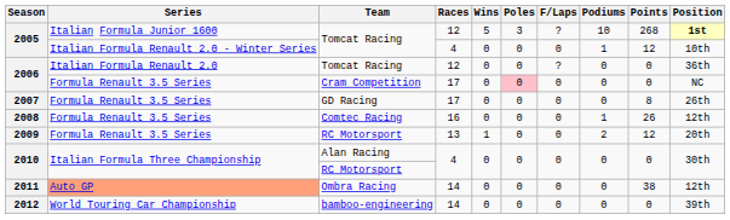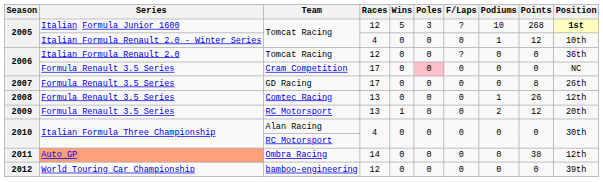 <table class="wikitable" style="font-size: 90%; text-align:center">
 <tr>
 <th>Season</th>
 <th>Series</th>
 <th>Team</th>
 <th>Races</th>
 <th>Wins</th>
 <th>Poles</th>
 <th>F/Laps</th>
 <th>Podiums</th>
 <th>Points</th>
 <th>Position</th>
 </tr>
 <tr>
 <th rowspan="2"><strong>2005</strong></th>
 <td align=left><a href='#'>Italian</a> <a href='#'>Formula Junior 1600</a></td>
 <td align=left rowspan=2>Tomcat Racing</td>
 <td>12</td>
 <td>5</td>
 <td>3</td>
 <td>?</td>
 <td>10</td>
 <td>268</td>
 <td style="background:#FFFFBF;"><strong>1st</strong></td>
 </tr>
 <tr>
 <td align=left nowrap><a href='#'>Italian Formula Renault 2.0 - Winter Series</a></td>
 <td>4</td>
 <td>0</td>
 <td>0</td>
 <td>0</td>
 <td>1</td>
 <td>12</td>
 <td>10th</td>
 </tr>
 <tr>
 <th rowspan=2>2006</th>
 <td align=left><a href='#'>Italian Formula Renault 2.0</a></td>
 <td align=left>Tomcat Racing</td>
 <td>12</td>
 <td>0</td>
 <td>0</td>
 <td>?</td>
 <td>0</td>
 <td>0</td>
 <td>36th</td>
 </tr>
 <tr>
 <td align=left><a href='#'>Formula Renault 3.5 Series</a></td>
 <td align=left><a href='#'>Cram Competition</a></td>
 <td>17</td>
 <td>0</td>
 <td style="background: pink;">0</td>
 <td>0</td>
 <td>0</td>
 <td>0</td>
 <td>NC</td>
 </tr>
 <tr>
 <th>2007</th>
 <td align=left><a href='#'>Formula Renault 3.5 Series</a></td>
 <td align=left>GD Racing</td>
 <td>17</td>
 <td>0</td>
 <td>0</td>
 <td>0</td>
 <td>0</td>
 <td>8</td>
 <td>26th</td>
 </tr>
 <tr>
 <th>2008</th>
 <td align=left><a href='#'>Formula Renault 3.5 Series</a></td>
 <td align=left><a href='#'>Comtec Racing</a></td>
-<td>16</td>
+<td>13</td>
 <td>0</td>
 <td>0</td>
 <td>0</td>
 <td>1</td>
 <td>26</td>
 <td>12th</td>
 </tr>
 <tr>
 <th>2009</th>
 <td align=left><a href='#'>Formula Renault 3.5 Series</a></td>
 <td align=left><a href='#'>RC Motorsport</a></td>
 <td>13</td>
 <td>1</td>
 <td>0</td>
 <td>0</td>
 <td>2</td>
 <td>12</td>
 <td>20th</td>
 </tr>
 <tr>
 <th rowspan=2>2010</th>
 <td rowspan=2 align=left><a href='#'>Italian Formula Three Championship</a></td>
 <td align=left>Alan Racing</td>
 <td rowspan=2>4</td>
 <td rowspan=2>0</td>
 <td rowspan=2>0</td>
 <td rowspan=2>0</td>
 <td rowspan=2>0</td>
 <td rowspan=2>0</td>
 <td rowspan=2>30th</td>
 </tr>
 <tr>
 <td align=left><a href='#'>RC Motorsport</a></td>
 </tr>
 <tr>
 <th>2011</th>
 <td align=left style="background: lightsalmon;"><a href='#'>Auto GP</a></td>
 <td align=left><a href='#'>Ombra Racing</a></td>
 <td>14</td>
 <td>0</td>
 <td>0</td>
 <td>0</td>
 <td>0</td>
 <td>38</td>
 <td>12th</td>
 </tr>
 <tr>
 <th>2012</th>
 <td align=left><a href='#'>World Touring Car Championship</a></td>
 <td align=left nowrap><a href='#'>bamboo-engineering</a></td>
-<td>14</td>
+<td>12</td>
 <td>0</td>
 <td>0</td>
 <td>0</td>
 <td>0</td>
 <td>0</td>
 <td>39th</td>
 </tr>
 </table>
